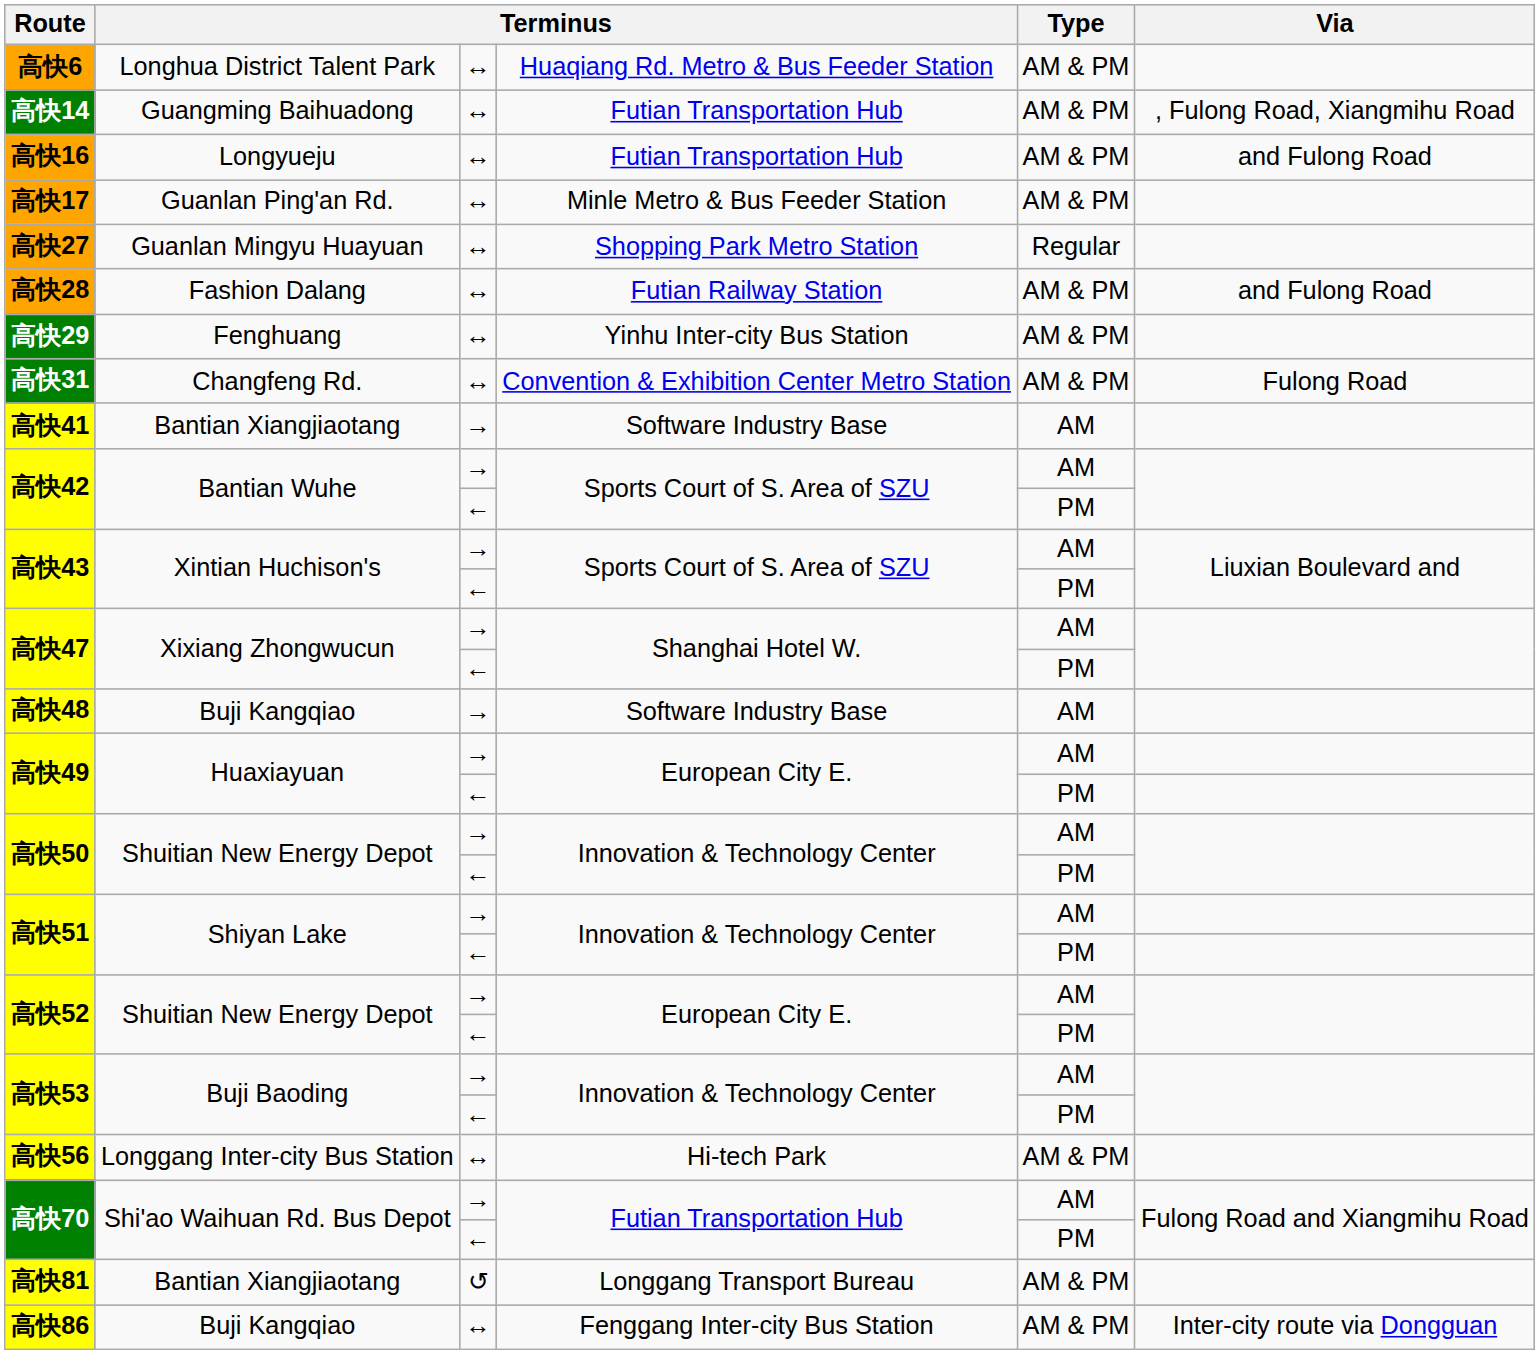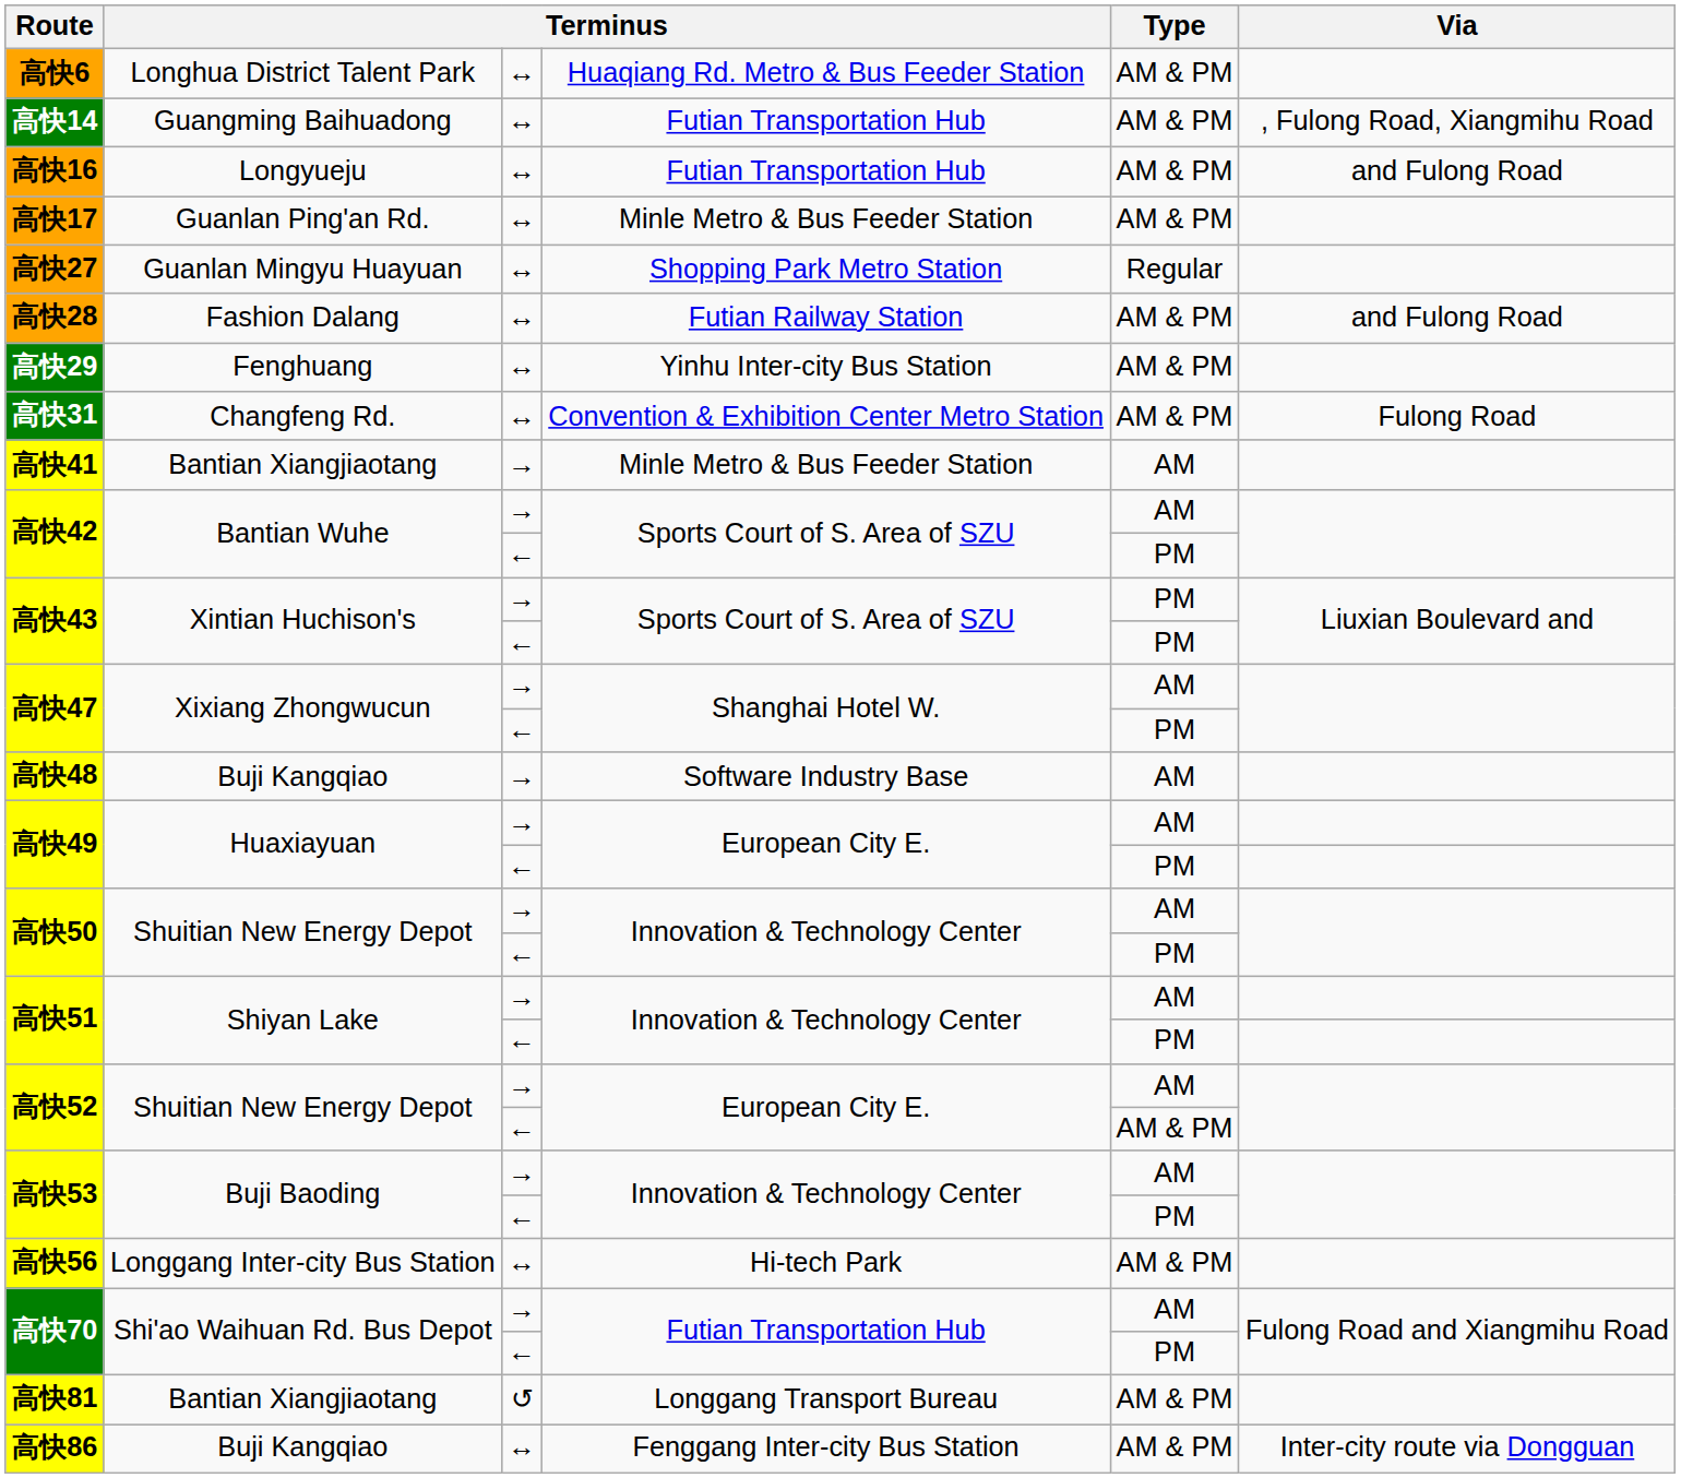 <table class="wikitable" style="text-align: center;">
 <tr>
 <th>Route</th>
 <th colspan="3">Terminus</th>
 <th>Type</th>
 <th>Via</th>
 </tr>
 <tr>
 <td style="background:orange;color:black"><strong>高快6</strong></td>
 <td>Longhua District Talent Park</td>
 <td>↔</td>
 <td><a href='#'>Huaqiang Rd. Metro & Bus Feeder Station</a></td>
 <td>AM & PM</td>
 <td></td>
 </tr>
 <tr>
 <td span style="background:green;color:white"><strong>高快14</strong></td>
 <td>Guangming Baihuadong</td>
 <td>↔</td>
 <td><a href='#'>Futian Transportation Hub</a></td>
 <td>AM & PM</td>
 <td>, Fulong Road, Xiangmihu Road</td>
 </tr>
 <tr>
 <td style="background:orange;color:black"><strong>高快16</strong></td>
 <td>Longyueju</td>
 <td>↔</td>
 <td><a href='#'>Futian Transportation Hub</a></td>
 <td>AM & PM</td>
 <td> and Fulong Road</td>
 </tr>
 <tr>
 <td style="background:orange;color:black"><strong>高快17</strong></td>
 <td>Guanlan Ping'an Rd.</td>
 <td>↔</td>
 <td>Minle Metro & Bus Feeder Station</td>
 <td>AM & PM</td>
 <td></td>
 </tr>
 <tr>
 <td style="background:orange;color:black"><strong>高快27</strong></td>
 <td>Guanlan Mingyu Huayuan</td>
 <td>↔</td>
 <td><a href='#'>Shopping Park Metro Station</a></td>
 <td>Regular</td>
 <td></td>
 </tr>
 <tr>
 <td style="background:orange;color:black"><strong>高快28</strong></td>
 <td>Fashion Dalang</td>
 <td>↔</td>
 <td><a href='#'>Futian Railway Station</a></td>
 <td>AM & PM</td>
 <td> and Fulong Road</td>
 </tr>
 <tr>
 <td style="background:green;color:white"><strong>高快29</strong></td>
 <td>Fenghuang</td>
 <td>↔</td>
 <td>Yinhu Inter-city Bus Station</td>
 <td>AM & PM</td>
 <td></td>
 </tr>
 <tr>
 <td style="background:green;color:white"><strong>高快31</strong></td>
 <td>Changfeng Rd.</td>
 <td>↔</td>
 <td><a href='#'>Convention & Exhibition Center Metro Station</a></td>
 <td>AM & PM</td>
 <td>Fulong Road</td>
 </tr>
 <tr>
 <td style="background:yellow;color:black"><strong>高快41</strong></td>
 <td>Bantian Xiangjiaotang</td>
 <td>→</td>
-<td>Software Industry Base</td>
+<td>Minle Metro & Bus Feeder Station</td>
 <td>AM</td>
 <td></td>
 </tr>
 <tr>
 <td rowspan="2" style="background:yellow;color:black"><strong>高快42</strong></td>
 <td rowspan="2">Bantian Wuhe</td>
 <td>→</td>
 <td rowspan="2">Sports Court of S. Area of <a href='#'>SZU</a></td>
 <td>AM</td>
 <td rowspan="2"></td>
 </tr>
 <tr>
 <td>←</td>
 <td>PM</td>
 </tr>
 <tr>
 <td rowspan="2" style="background:yellow;color:black"><strong>高快43</strong></td>
 <td rowspan="2">Xintian Huchison's</td>
 <td>→</td>
 <td rowspan="2">Sports Court of S. Area of <a href='#'>SZU</a></td>
-<td>AM</td>
+<td>PM</td>
 <td rowspan="2">Liuxian Boulevard and </td>
 </tr>
 <tr>
 <td>←</td>
 <td>PM</td>
 </tr>
 <tr>
 <td rowspan="2" style="background:yellow;color:black"><strong>高快47</strong></td>
 <td rowspan="2">Xixiang Zhongwucun</td>
 <td>→</td>
 <td rowspan="2">Shanghai Hotel W.</td>
 <td>AM</td>
 <td rowspan="2"></td>
 </tr>
 <tr>
 <td>←</td>
 <td>PM</td>
 </tr>
 <tr>
 <td style="background:yellow;color:black"><strong>高快48</strong></td>
 <td>Buji Kangqiao</td>
 <td>→</td>
 <td>Software Industry Base</td>
 <td>AM</td>
 <td></td>
 </tr>
 <tr>
 <td rowspan="2" style="background:yellow;color:black"><strong>高快49</strong></td>
 <td rowspan="2">Huaxiayuan</td>
 <td>→</td>
 <td rowspan="2">European City E.</td>
 <td>AM</td>
 <td></td>
 </tr>
 <tr>
 <td>←</td>
 <td>PM</td>
 <td></td>
 </tr>
 <tr>
 <td rowspan="2" style="background:yellow;color:black"><strong>高快50</strong></td>
 <td rowspan="2">Shuitian New Energy Depot</td>
 <td>→</td>
 <td rowspan="2">Innovation & Technology Center</td>
 <td>AM</td>
 <td rowspan="2"></td>
 </tr>
 <tr>
 <td>←</td>
 <td>PM</td>
 </tr>
 <tr>
 <td rowspan="2" style="background:yellow;color:black"><strong>高快51</strong></td>
 <td rowspan="2">Shiyan Lake</td>
 <td>→</td>
 <td rowspan="2">Innovation & Technology Center</td>
 <td>AM</td>
 <td></td>
 </tr>
 <tr>
 <td>←</td>
 <td>PM</td>
 <td></td>
 </tr>
 <tr>
 <td rowspan="2" style="background:yellow;color:black"><strong>高快52</strong></td>
 <td rowspan="2">Shuitian New Energy Depot</td>
 <td>→</td>
 <td rowspan="2">European City E.</td>
 <td>AM</td>
 <td rowspan="2"></td>
 </tr>
 <tr>
 <td>←</td>
-<td>PM</td>
+<td>AM & PM</td>
 </tr>
 <tr>
 <td rowspan="2" style="background:yellow;color:black"><strong>高快53</strong></td>
 <td rowspan="2">Buji Baoding</td>
 <td>→</td>
 <td rowspan="2">Innovation & Technology Center</td>
 <td>AM</td>
 <td rowspan="2"></td>
 </tr>
 <tr>
 <td>←</td>
 <td>PM</td>
 </tr>
 <tr>
 <td style="background:yellow;color:black"><strong>高快56</strong></td>
 <td>Longgang Inter-city Bus Station</td>
 <td>↔</td>
 <td>Hi-tech Park</td>
 <td>AM & PM</td>
 <td></td>
 </tr>
 <tr>
 <td rowspan="2" style="background:green;color:white"><strong>高快70</strong></td>
 <td rowspan="2">Shi'ao Waihuan Rd. Bus Depot</td>
 <td>→</td>
 <td rowspan="2"><a href='#'>Futian Transportation Hub</a></td>
 <td>AM</td>
 <td rowspan="2">Fulong Road and Xiangmihu Road</td>
 </tr>
 <tr>
 <td>←</td>
 <td>PM</td>
 </tr>
 <tr>
 <td style="background:yellow;color:black"><strong>高快81</strong></td>
 <td>Bantian Xiangjiaotang</td>
 <td>↺</td>
 <td>Longgang Transport Bureau</td>
 <td>AM & PM</td>
 <td></td>
 </tr>
 <tr>
 <td style="background:yellow;color:black"><strong>高快86</strong></td>
 <td>Buji Kangqiao</td>
 <td>↔</td>
 <td>Fenggang Inter-city Bus Station</td>
 <td>AM & PM</td>
 <td>Inter-city route via <a href='#'>Dongguan</a></td>
 </tr>
 </table>
